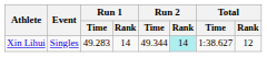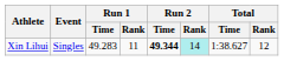 <table class="wikitable" style="font-size:90%">
 <tr>
 <th rowspan="2">Athlete</th>
 <th rowspan="2">Event</th>
 <th colspan="2">Run 1</th>
 <th colspan="2">Run 2</th>
 <th colspan="2">Total</th>
 </tr>
 <tr style="font-size:95%">
 <th>Time</th>
 <th>Rank</th>
 <th>Time</th>
 <th>Rank</th>
 <th>Time</th>
 <th>Rank</th>
 </tr>
 <tr align=center>
 <td align=left><a href='#'>Xin Lihui</a></td>
 <td align=left><a href='#'>Singles</a></td>
 <td>49.283</td>
-<td>14</td>
-<td>49.344</td>
+<td>11</td>
+<td><strong>49.344</strong></td>
 <td style="background: paleturquoise;">14</td>
 <td>1:38.627</td>
 <td>12</td>
 </tr>
 </table>
